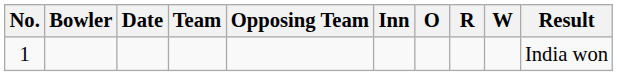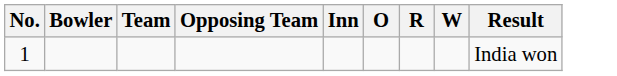 <table class="wikitable sortable" style="text-align:center">
 <tr>
 <th>No.</th>
 <th>Bowler</th>
-<th>Date</th>
 <th>Team</th>
 <th>Opposing Team</th>
 <th scope="col" style="width:20px;">Inn</th>
 <th scope="col" style="width:20px;">O</th>
 <th scope="col" style="width:20px;">R</th>
 <th scope="col" style="width:20px;">W</th>
 <th>Result</th>
 </tr>
 <tr>
 <td>1</td>
 <td></td>
 <td></td>
 <td></td>
 <td></td>
 <td></td>
 <td></td>
 <td></td>
-<td></td>
 <td>India won</td>
 </tr>
 </table>
